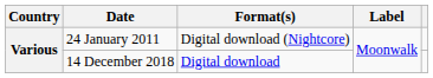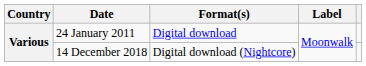 <table class="wikitable plainrowheaders">
 <tr>
 <th scope="col">Country</th>
 <th scope="col">Date</th>
 <th scope="col">Format(s)</th>
 <th scope="col">Label</th>
 <th scope="col"></th>
 </tr>
 <tr>
 <th scope="row" rowspan="2">Various</th>
 <td>24 January 2011</td>
-<td>Digital download (<a href='#'>Nightcore</a>)</td>
+<td><a href='#'>Digital download</a></td>
 <td rowspan="2"><a href='#'>Moonwalk</a></td>
 <td></td>
 </tr>
 <tr>
 <td>14 December 2018</td>
-<td><a href='#'>Digital download</a></td>
+<td>Digital download (<a href='#'>Nightcore</a>)</td>
 <td></td>
 </tr>
 </table>
